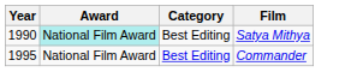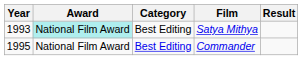 <table class="wikitable" style="font-size: 95%;">
 <tr>
 <th>Year</th>
 <th>Award</th>
 <th>Category</th>
 <th>Film</th>
+<th>Result</th>
 </tr>
 <tr>
-<td>1990</td>
+<td>1993</td>
 <td style="background: paleturquoise;">National Film Award</td>
 <td>Best Editing</td>
 <td><em><a href='#'>Satya Mithya</a></em></td>
+<td></td>
 </tr>
 <tr>
 <td>1995</td>
 <td>National Film Award</td>
 <td><a href='#'>Best Editing</a></td>
 <td><em><a href='#'>Commander</a></em></td>
+<td></td>
 </tr>
 </table>
